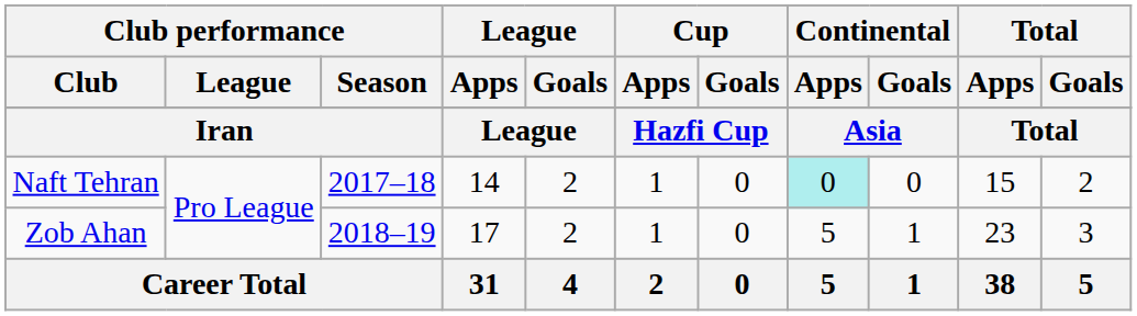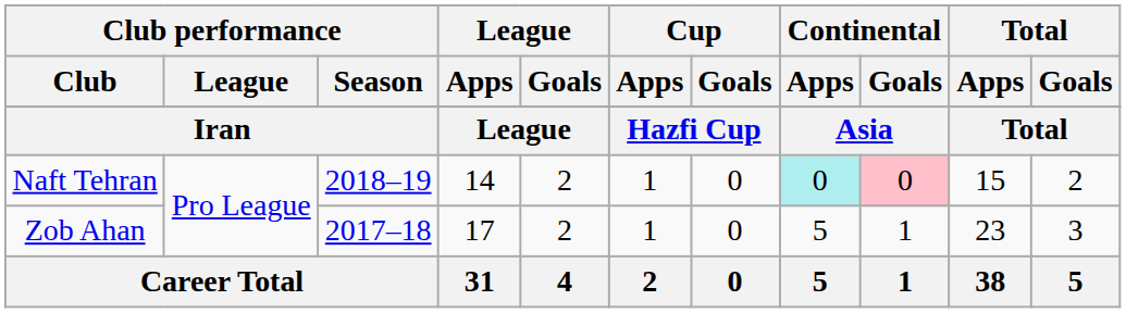 <table class="wikitable" style="font-size:90%; text-align:center;">
 <tr>
 <th colspan=3>Club performance</th>
 <th colspan=2>League</th>
 <th colspan=2>Cup</th>
 <th colspan=2>Continental</th>
 <th colspan=2>Total</th>
 </tr>
 <tr>
 <th>Club</th>
 <th>League</th>
 <th>Season</th>
 <th>Apps</th>
 <th>Goals</th>
 <th>Apps</th>
 <th>Goals</th>
 <th>Apps</th>
 <th>Goals</th>
 <th>Apps</th>
 <th>Goals</th>
 </tr>
 <tr>
 </tr>
 <tr>
 <th colspan=3>Iran</th>
 <th colspan=2>League</th>
 <th colspan=2><a href='#'>Hazfi Cup</a></th>
 <th colspan=2><a href='#'>Asia</a></th>
 <th colspan=2>Total</th>
 </tr>
 <tr>
 <td rowspan="1"><a href='#'>Naft Tehran</a></td>
 <td rowspan="2"><a href='#'>Pro League</a></td>
-<td><a href='#'>2017–18</a></td>
+<td><a href='#'>2018–19</a></td>
 <td>14</td>
 <td>2</td>
 <td>1</td>
 <td>0</td>
 <td style="background: paleturquoise;">0</td>
-<td>0</td>
+<td style="background: pink;">0</td>
 <td>15</td>
 <td>2</td>
 </tr>
 <tr>
 <td rowspan="1"><a href='#'>Zob Ahan</a></td>
-<td><a href='#'>2018–19</a></td>
+<td><a href='#'>2017–18</a></td>
 <td>17</td>
 <td>2</td>
 <td>1</td>
 <td>0</td>
 <td>5</td>
 <td>1</td>
 <td>23</td>
 <td>3</td>
 </tr>
 <tr>
 <th colspan=3>Career Total</th>
 <th>31</th>
 <th>4</th>
 <th>2</th>
 <th>0</th>
 <th>5</th>
 <th>1</th>
 <th>38</th>
 <th>5</th>
 </tr>
 </table>
